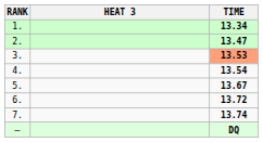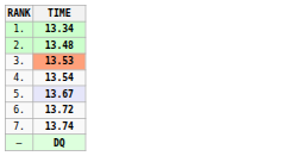 <table class="wikitable" style="border-collapse: collapse; font-size: 90%;">
 <tr>
 <th>RANK</th>
-<th style="width: 20em">HEAT 3</th>
 <th style="width: 5em">TIME</th>
 </tr>
 <tr style="background:#ccffcc;">
 <td align="center">1.</td>
-<td></td>
 <td align="center"><strong>13.34</strong></td>
 </tr>
 <tr style="background:#ccffcc;">
 <td align="center">2.</td>
-<td></td>
-<td align="center"><strong>13.47</strong></td>
+<td align="center"><strong>13.48</strong></td>
 </tr>
 <tr>
 <td align="center">3.</td>
-<td></td>
 <td align="center" style="background: lightsalmon;"><strong>13.53</strong></td>
 </tr>
 <tr>
 <td align="center">4.</td>
-<td></td>
 <td align="center"><strong>13.54</strong></td>
 </tr>
 <tr>
 <td align="center">5.</td>
-<td></td>
-<td align="center"><strong>13.67</strong></td>
+<td align="center" style="background: lavender;"><strong>13.67</strong></td>
 </tr>
 <tr>
 <td align="center">6.</td>
-<td></td>
 <td align="center"><strong>13.72</strong></td>
 </tr>
 <tr>
 <td align="center">7.</td>
-<td></td>
 <td align="center"><strong>13.74</strong></td>
 </tr>
 <tr style="background:#ddffdd;">
 <td align="center">—</td>
-<td></td>
 <td align="center"><strong>DQ</strong></td>
 </tr>
 </table>
